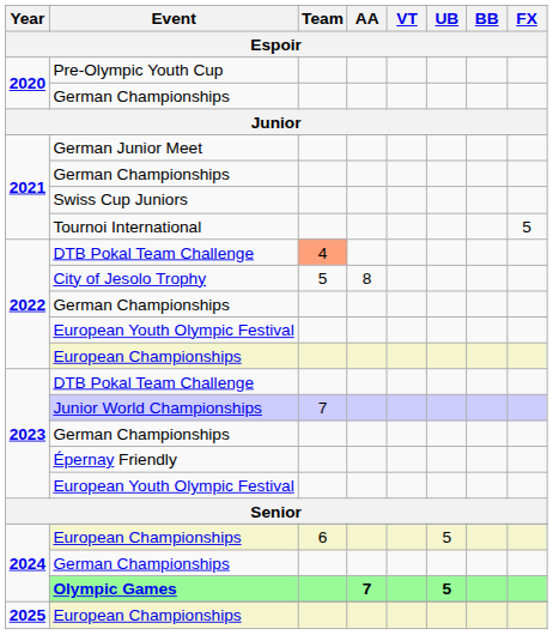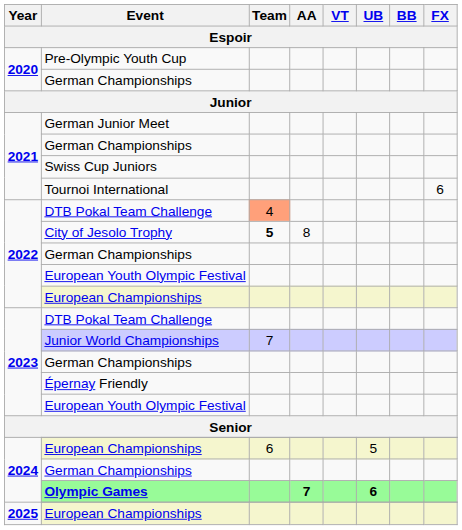 <table class="wikitable" style="text-align:center; font-size:95%;">
 <tr>
 <th align=center>Year</th>
 <th align=center>Event</th>
 <th style="width:30px;">Team</th>
 <th style="width:30px;">AA</th>
 <th style="width:30px;"><a href='#'>VT</a></th>
 <th style="width:30px;"><a href='#'>UB</a></th>
 <th style="width:30px;"><a href='#'>BB</a></th>
 <th style="width:30px;"><a href='#'>FX</a></th>
 </tr>
 <tr>
 <th colspan="8">Espoir</th>
 </tr>
 <tr>
 <td rowspan="2"><strong><a href='#'>2020</a></strong></td>
 <td align=left>Pre-Olympic Youth Cup</td>
 <td></td>
 <td></td>
 <td></td>
 <td></td>
 <td></td>
 <td></td>
 </tr>
 <tr>
 <td align=left>German Championships</td>
 <td></td>
 <td></td>
 <td></td>
 <td></td>
 <td></td>
 <td></td>
 </tr>
 <tr>
 <th colspan="8">Junior</th>
 </tr>
 <tr>
 <td rowspan="4"><strong><a href='#'>2021</a></strong></td>
 <td align=left>German Junior Meet</td>
 <td></td>
 <td></td>
 <td></td>
 <td></td>
 <td></td>
 <td></td>
 </tr>
 <tr>
 <td align=left>German Championships</td>
 <td></td>
 <td></td>
 <td></td>
 <td></td>
 <td></td>
 <td></td>
 </tr>
 <tr>
 <td align=left>Swiss Cup Juniors</td>
 <td></td>
 <td></td>
 <td></td>
 <td></td>
 <td></td>
 <td></td>
 </tr>
 <tr>
 <td align=left>Tournoi International</td>
 <td></td>
 <td></td>
 <td></td>
 <td></td>
 <td></td>
-<td>5</td>
+<td>6</td>
 </tr>
 <tr>
 <td rowspan="5"><strong><a href='#'>2022</a></strong></td>
 <td align=left><a href='#'>DTB Pokal Team Challenge</a></td>
 <td style="background: lightsalmon;">4</td>
 <td></td>
 <td></td>
 <td></td>
 <td></td>
 <td></td>
 </tr>
 <tr>
 <td align=left><a href='#'>City of Jesolo Trophy</a></td>
-<td>5</td>
+<td><strong>5</strong></td>
 <td>8</td>
 <td></td>
 <td></td>
 <td></td>
 <td></td>
 </tr>
 <tr>
 <td align=left>German Championships</td>
 <td></td>
 <td></td>
 <td></td>
 <td></td>
 <td></td>
 <td></td>
 </tr>
 <tr>
 <td align=left><a href='#'>European Youth Olympic Festival</a></td>
 <td></td>
 <td></td>
 <td></td>
 <td></td>
 <td></td>
 <td></td>
 </tr>
 <tr bgcolor=#F5F6CE>
 <td align=left><a href='#'>European Championships</a></td>
 <td></td>
 <td></td>
 <td></td>
 <td></td>
 <td></td>
 <td></td>
 </tr>
 <tr>
 <td rowspan="5"><strong><a href='#'>2023</a></strong></td>
 <td align=left><a href='#'>DTB Pokal Team Challenge</a></td>
 <td></td>
 <td></td>
 <td></td>
 <td></td>
 <td></td>
 <td></td>
 </tr>
 <tr style="background:#ccf;">
 <td align=left><a href='#'>Junior World Championships</a></td>
 <td>7</td>
 <td></td>
 <td></td>
 <td></td>
 <td></td>
 <td></td>
 </tr>
 <tr>
 <td align=left>German Championships</td>
 <td></td>
 <td></td>
 <td></td>
 <td></td>
 <td></td>
 <td></td>
 </tr>
 <tr>
 <td align=left><a href='#'>Épernay</a> Friendly</td>
 <td></td>
 <td></td>
 <td></td>
 <td></td>
 <td></td>
 <td></td>
 </tr>
 <tr>
 <td align=left><a href='#'>European Youth Olympic Festival</a></td>
 <td></td>
 <td></td>
 <td></td>
 <td></td>
 <td></td>
 <td></td>
 </tr>
 <tr>
 <th colspan="8">Senior</th>
 </tr>
 <tr>
 <td rowspan="4"><strong><a href='#'>2024</a></strong></td>
 </tr>
 <tr bgcolor=#F5F6CE>
 <td align=left><a href='#'>European Championships</a></td>
 <td>6</td>
 <td></td>
 <td></td>
 <td>5</td>
 <td></td>
 <td></td>
 </tr>
 <tr>
 <td align=left><a href='#'>German Championships</a></td>
 <td></td>
 <td></td>
 <td></td>
 <td></td>
 <td></td>
 <td></td>
 </tr>
 <tr bgcolor=98FB98>
 <td align=left><strong><a href='#'>Olympic Games</a></strong></td>
 <td></td>
 <td><strong>7</strong></td>
 <td></td>
-<td><strong>5</strong></td>
+<td><strong>6</strong></td>
 <td></td>
 <td></td>
 </tr>
 <tr>
 <td rowspan="2"><strong><a href='#'>2025</a></strong></td>
 </tr>
 <tr bgcolor=#F5F6CE>
 <td align=left><a href='#'>European Championships</a></td>
 <td></td>
 <td></td>
 <td></td>
 <td></td>
 <td></td>
 <td></td>
 </tr>
 </table>
